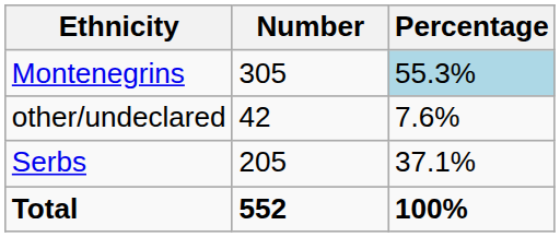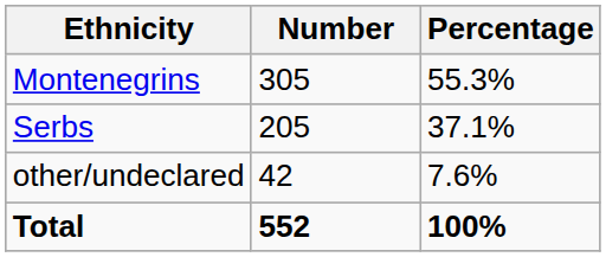 <table class="wikitable">
 <tr>
 <th width="100px">Ethnicity</th>
 <th width="80px">Number</th>
 <th width="80px">Percentage</th>
 </tr>
 <tr>
 <td><a href='#'>Montenegrins</a></td>
 <td>305</td>
-<td style="background: lightblue;">55.3%</td>
+<td>55.3%</td>
+</tr>
+<tr>
+<td><a href='#'>Serbs</a></td>
+<td>205</td>
+<td>37.1%</td>
 </tr>
 <tr>
 <td>other/undeclared</td>
 <td>42</td>
 <td>7.6%</td>
 </tr>
 <tr>
-<td><a href='#'>Serbs</a></td>
-<td>205</td>
-<td>37.1%</td>
-</tr>
-<tr>
 <td><strong>Total</strong></td>
 <td><strong>552</strong></td>
 <td><strong>100%</strong></td>
 </tr>
 </table>
